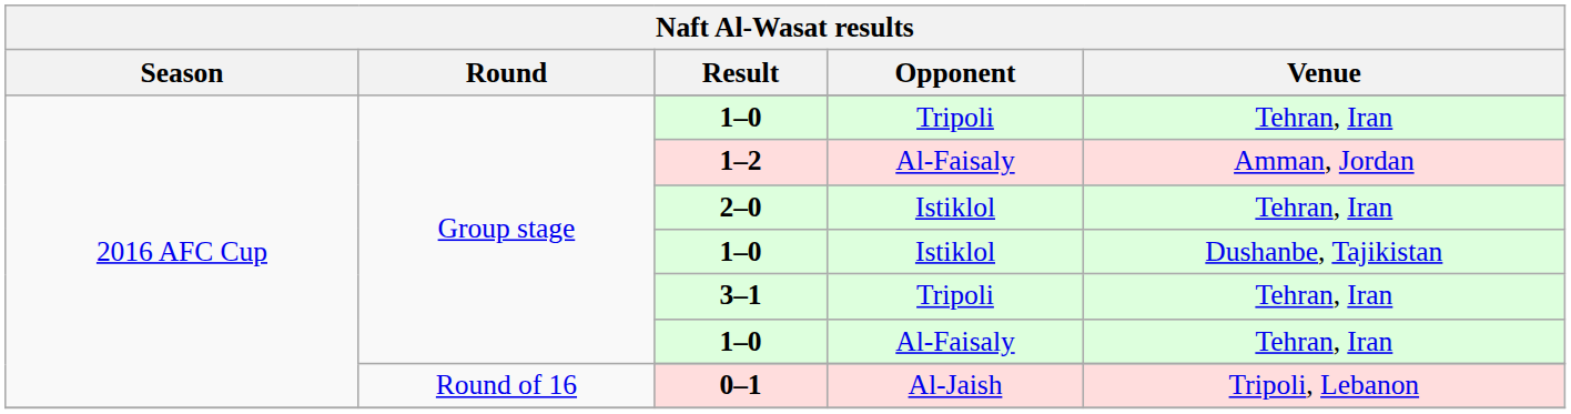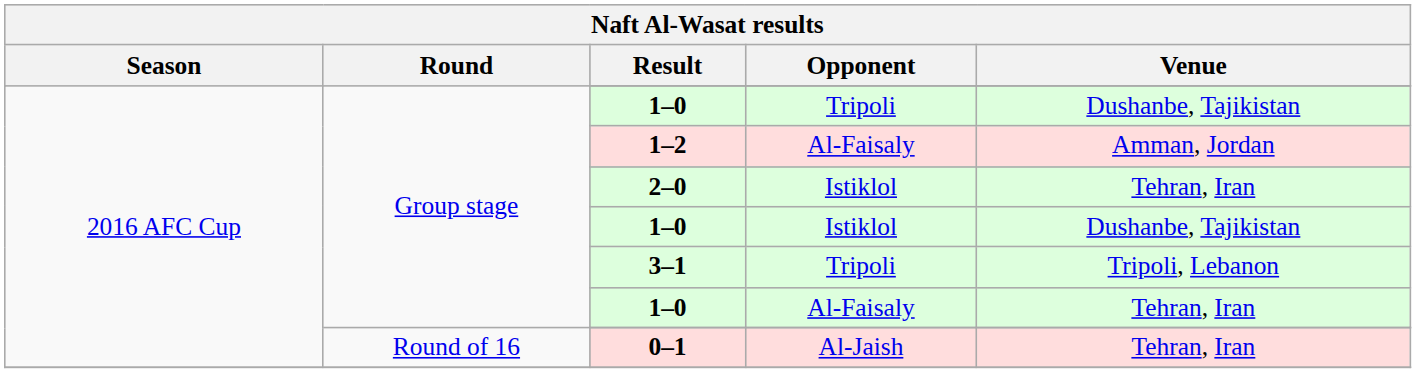 <table width=70% class="wikitable" style="text-align:center">
 <tr>
 <th colspan=5>Naft Al-Wasat results</th>
 </tr>
 <tr>
 <th>Season</th>
 <th>Round</th>
 <th>Result</th>
 <th>Opponent</th>
 <th>Venue</th>
 </tr>
 <tr align=center>
 <td rowspan="9" align=center><a href='#'>2016 AFC Cup</a></td>
 <td rowspan="7"><a href='#'>Group stage</a></td>
 </tr>
 <tr bgcolor=#ddffdd>
 <td><strong>1–0</strong></td>
 <td> <a href='#'>Tripoli</a></td>
-<td><a href='#'>Tehran</a>, <a href='#'>Iran</a></td>
+<td><a href='#'>Dushanbe</a>, <a href='#'>Tajikistan</a></td>
 </tr>
 <tr bgcolor=#ffdddd>
 <td><strong>1–2</strong></td>
 <td> <a href='#'>Al-Faisaly</a></td>
 <td><a href='#'>Amman</a>, <a href='#'>Jordan</a></td>
 </tr>
 <tr bgcolor=#ddffdd>
 <td><strong>2–0</strong></td>
 <td> <a href='#'>Istiklol</a></td>
 <td><a href='#'>Tehran</a>, <a href='#'>Iran</a></td>
 </tr>
 <tr bgcolor=#ddffdd>
 <td><strong>1–0</strong></td>
 <td> <a href='#'>Istiklol</a></td>
 <td><a href='#'>Dushanbe</a>, <a href='#'>Tajikistan</a></td>
 </tr>
 <tr bgcolor=#ddffdd>
 <td><strong>3–1</strong></td>
 <td> <a href='#'>Tripoli</a></td>
-<td><a href='#'>Tehran</a>, <a href='#'>Iran</a></td>
+<td><a href='#'>Tripoli</a>, <a href='#'>Lebanon</a></td>
 </tr>
 <tr bgcolor=#ddffdd>
 <td><strong>1–0</strong></td>
 <td> <a href='#'>Al-Faisaly</a></td>
 <td><a href='#'>Tehran</a>, <a href='#'>Iran</a></td>
 </tr>
 <tr align=center>
 <td rowspan="2"><a href='#'>Round of 16</a></td>
 </tr>
 <tr bgcolor=#ffdddd>
 <td><strong>0–1</strong></td>
 <td> <a href='#'>Al-Jaish</a></td>
-<td><a href='#'>Tripoli</a>, <a href='#'>Lebanon</a></td>
+<td><a href='#'>Tehran</a>, <a href='#'>Iran</a></td>
 </tr>
 <tr>
 </tr>
 </table>
